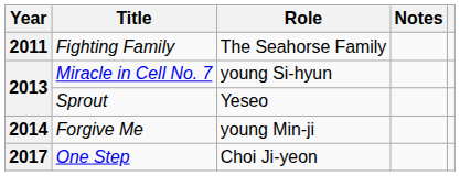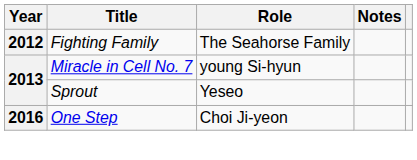 <table class="wikitable plainrowheaders sortable">
 <tr>
 <th scope="col">Year</th>
 <th scope="col">Title</th>
 <th scope="col">Role</th>
 <th scope="col">Notes</th>
 <th scope="col" class="unsortable"></th>
 </tr>
 <tr>
-<th scope="row">2011</th>
+<th scope="row">2012</th>
 <td><em>Fighting Family</em></td>
 <td>The Seahorse Family</td>
 <td></td>
 <td style="text-align:center"></td>
 </tr>
 <tr>
 <th scope="row" rowspan="2">2013</th>
 <td><em><a href='#'>Miracle in Cell No. 7</a></em></td>
 <td>young Si-hyun</td>
 <td></td>
 <td style="text-align:center"></td>
 </tr>
 <tr>
 <td><em>Sprout</em></td>
 <td>Yeseo</td>
 <td></td>
 <td style="text-align:center"></td>
 </tr>
 <tr>
-<th scope="row">2014</th>
-<td><em>Forgive Me</em></td>
-<td>young Min-ji</td>
-<td></td>
-<td style="text-align:center"></td>
-</tr>
-<tr>
-<th scope="row">2017</th>
+<th scope="row">2016</th>
 <td><em><a href='#'>One Step</a></em></td>
 <td>Choi Ji-yeon</td>
 <td></td>
 <td style="text-align:center"></td>
 </tr>
 </table>
